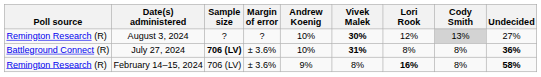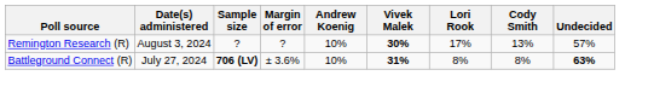 <table class="wikitable" style="font-size:90%;text-align:center;">
 <tr valign=bottom>
 <th>Poll source</th>
 <th>Date(s)<br>administered</th>
 <th>Sample<br>size</th>
 <th>Margin<br>of error</th>
 <th style="width:75px;">Andrew<br>Koenig</th>
 <th style="width:75px;">Vivek<br>Malek</th>
 <th style="width:75px;">Lori<br>Rook</th>
 <th style="width:75px;">Cody<br>Smith</th>
 <th>Undecided</th>
 </tr>
 <tr>
 <td style="text-align:left;"><a href='#'>Remington Research</a> (R)</td>
 <td>August 3, 2024</td>
 <td>?</td>
 <td>?</td>
 <td>10%</td>
 <td><strong>30%</strong></td>
-<td>12%</td>
-<td style="background: lightgrey;">13%</td>
-<td>27%</td>
+<td>17%</td>
+<td>13%</td>
+<td>57%</td>
 </tr>
 <tr>
 <td style="text-align:left;"><a href='#'>Battleground Connect</a> (R)</td>
 <td>July 27, 2024</td>
 <td><strong>706 (LV)</strong></td>
 <td>± 3.6%</td>
 <td>10%</td>
 <td><strong>31%</strong></td>
 <td>8%</td>
 <td>8%</td>
-<td><strong>36%</strong></td>
-</tr>
-<tr>
-<td style="text-align:left;"><a href='#'>Remington Research</a> (R)</td>
-<td>February 14–15, 2024</td>
-<td>706 (LV)</td>
-<td>± 3.6%</td>
-<td>9%</td>
-<td>8%</td>
-<td><strong>16%</strong></td>
-<td>8%</td>
-<td><strong>58%</strong></td>
+<td><strong>63%</strong></td>
 </tr>
 </table>
